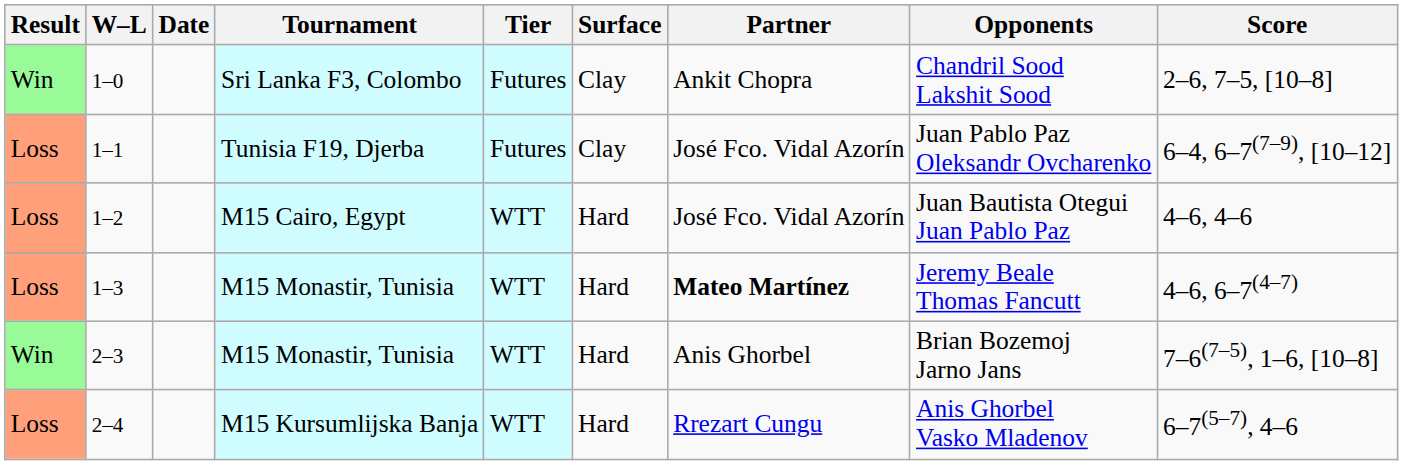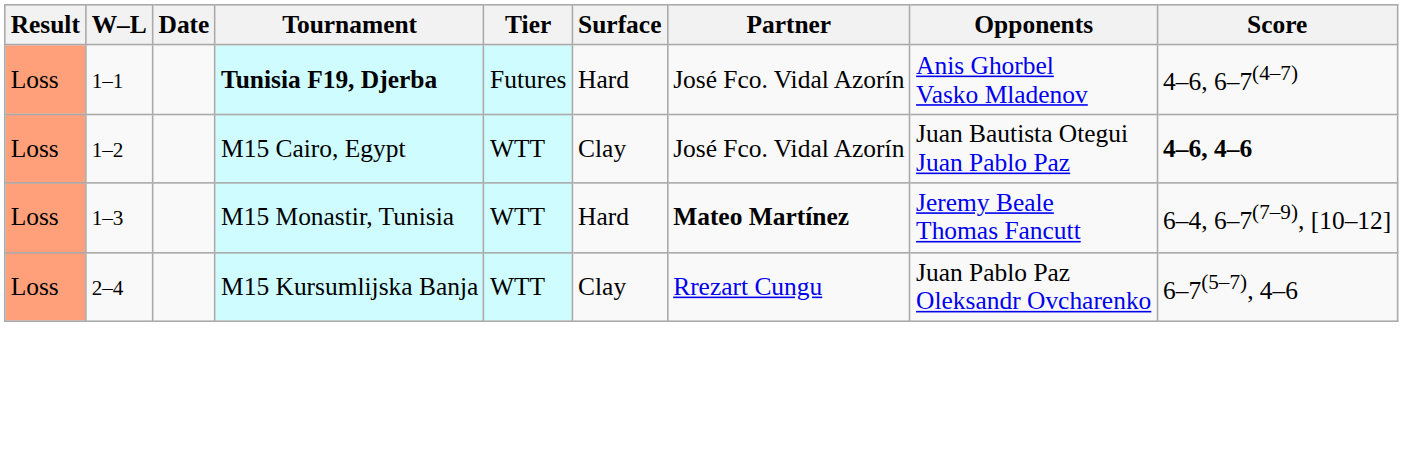 <table class="sortable wikitable">
 <tr>
 <th>Result</th>
 <th class="unsortable">W–L</th>
 <th>Date</th>
 <th>Tournament</th>
 <th>Tier</th>
 <th>Surface</th>
 <th>Partner</th>
 <th>Opponents</th>
 <th class="unsortable">Score</th>
 </tr>
 <tr>
-<td bgcolor=98fb98>Win</td>
-<td><small>1–0</small></td>
-<td></td>
-<td style="background:#cffcff;">Sri Lanka F3, Colombo</td>
-<td style="background:#cffcff;">Futures</td>
-<td>Clay</td>
-<td> Ankit Chopra</td>
-<td> <a href='#'>Chandril Sood</a><br> <a href='#'>Lakshit Sood</a></td>
-<td>2–6, 7–5, [10–8]</td>
-</tr>
-<tr>
 <td bgcolor=ffa07a>Loss</td>
 <td><small>1–1</small></td>
 <td></td>
-<td style="background:#cffcff;">Tunisia F19, Djerba</td>
+<td style="background:#cffcff;"><strong>Tunisia F19, Djerba</strong></td>
 <td style="background:#cffcff;">Futures</td>
-<td>Clay</td>
+<td>Hard</td>
 <td> José Fco. Vidal Azorín</td>
-<td> Juan Pablo Paz <br> <a href='#'>Oleksandr Ovcharenko</a></td>
-<td>6–4, 6–7<sup>(7–9)</sup>, [10–12]</td>
+<td> <a href='#'>Anis Ghorbel</a><br> <a href='#'>Vasko Mladenov</a></td>
+<td>4–6, 6–7<sup>(4–7)</sup></td>
 </tr>
 <tr>
 <td bgcolor=ffa07a>Loss</td>
 <td><small>1–2</small></td>
 <td></td>
 <td style="background:#cffcff;">M15 Cairo, Egypt</td>
 <td style="background:#cffcff;">WTT</td>
-<td>Hard</td>
+<td>Clay</td>
 <td> José Fco. Vidal Azorín</td>
 <td> Juan Bautista Otegui<br> <a href='#'>Juan Pablo Paz</a></td>
-<td>4–6, 4–6</td>
+<td><strong>4–6, 4–6</strong></td>
 </tr>
 <tr>
 <td bgcolor=ffa07a>Loss</td>
 <td><small>1–3</small></td>
 <td></td>
 <td style="background:#cffcff;">M15 Monastir, Tunisia</td>
 <td style="background:#cffcff;">WTT</td>
 <td>Hard</td>
 <td><strong> Mateo Martínez</strong></td>
 <td> <a href='#'>Jeremy Beale</a><br> <a href='#'>Thomas Fancutt</a></td>
-<td>4–6, 6–7<sup>(4–7)</sup></td>
-</tr>
-<tr>
-<td bgcolor=98fb98>Win</td>
-<td><small>2–3</small></td>
-<td></td>
-<td style="background:#cffcff;">M15 Monastir, Tunisia</td>
-<td style="background:#cffcff;">WTT</td>
-<td>Hard</td>
-<td> Anis Ghorbel</td>
-<td> Brian Bozemoj<br> Jarno Jans</td>
-<td>7–6<sup>(7–5)</sup>, 1–6, [10–8]</td>
+<td>6–4, 6–7<sup>(7–9)</sup>, [10–12]</td>
 </tr>
 <tr>
 <td bgcolor=ffa07a>Loss</td>
 <td><small>2–4</small></td>
 <td></td>
 <td style="background:#cffcff;">M15 Kursumlijska Banja</td>
 <td style="background:#cffcff;">WTT</td>
-<td>Hard</td>
+<td>Clay</td>
 <td> <a href='#'>Rrezart Cungu</a></td>
-<td> <a href='#'>Anis Ghorbel</a><br> <a href='#'>Vasko Mladenov</a></td>
+<td> Juan Pablo Paz <br> <a href='#'>Oleksandr Ovcharenko</a></td>
 <td>6–7<sup>(5–7)</sup>, 4–6</td>
 </tr>
 </table>
